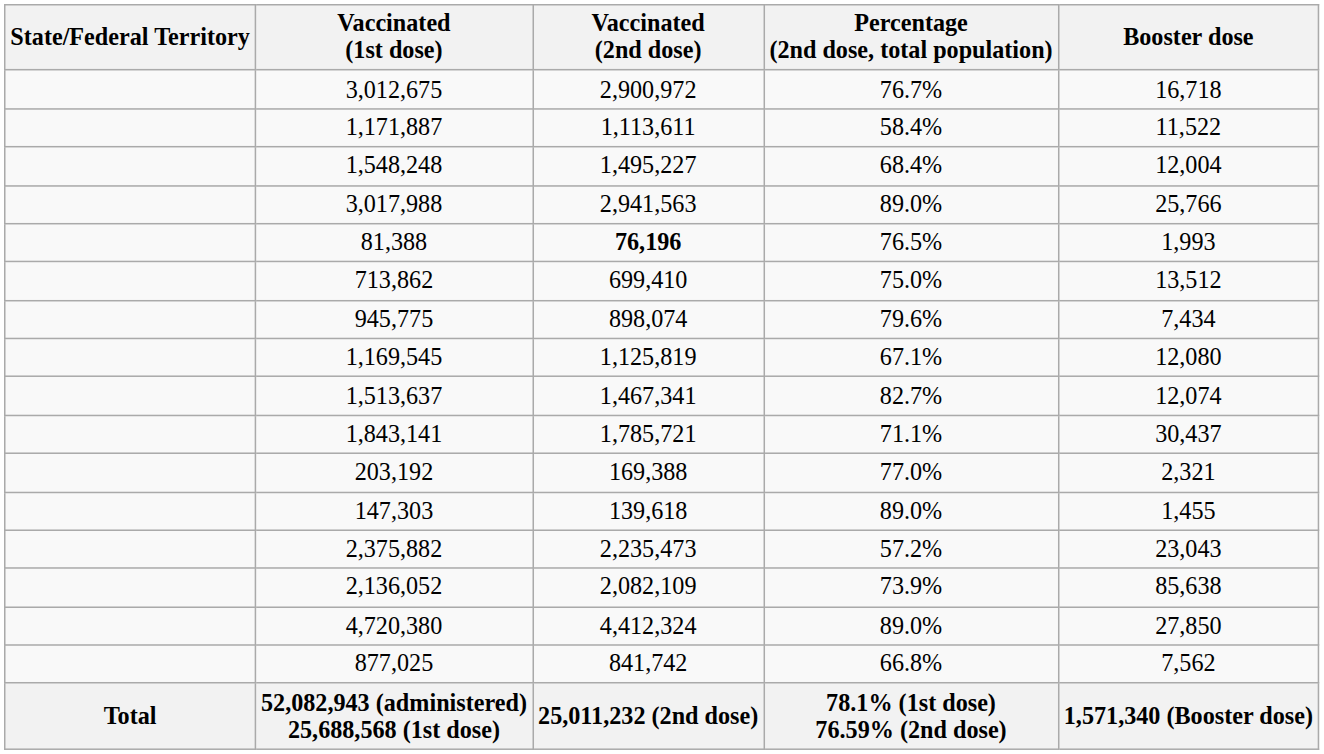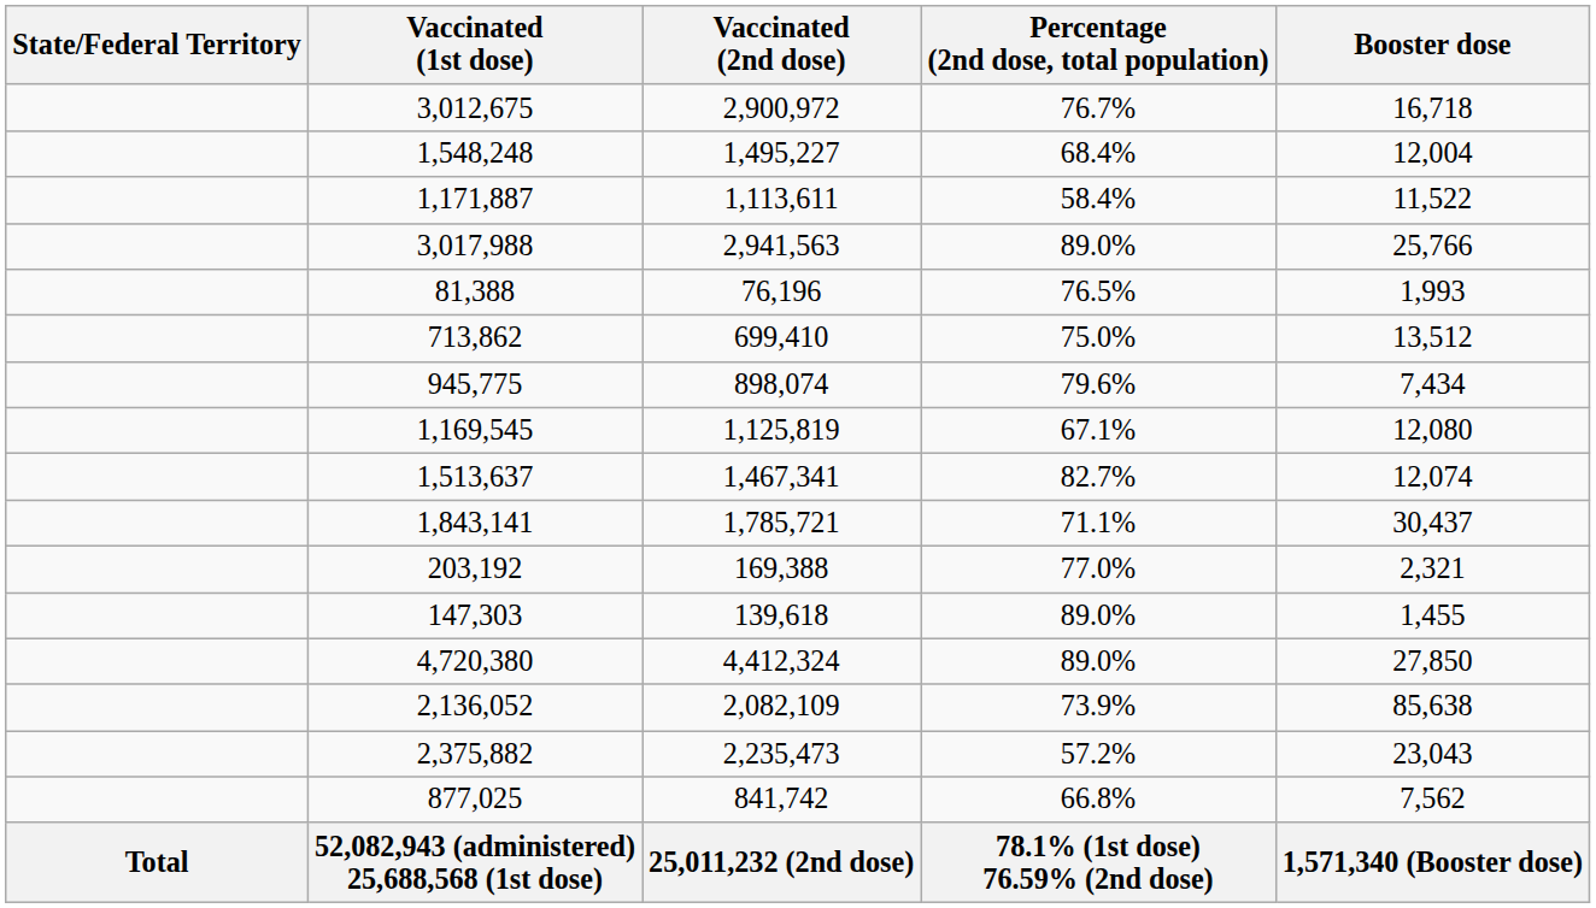 <table class="wikitable sortable" style="text-align: center">
 <tr>
 <th>State/Federal Territory</th>
 <th>Vaccinated<br>(1st dose)</th>
 <th>Vaccinated<br>(2nd dose)</th>
 <th>Percentage<br>(2nd dose, total population)</th>
 <th>Booster dose</th>
 </tr>
 <tr>
 <td></td>
 <td>3,012,675</td>
 <td>2,900,972</td>
 <td>76.7%</td>
 <td>16,718</td>
 </tr>
 <tr>
 <td></td>
+<td>1,548,248</td>
+<td>1,495,227</td>
+<td>68.4%</td>
+<td>12,004</td>
+</tr>
+<tr>
+<td></td>
 <td>1,171,887</td>
 <td>1,113,611</td>
 <td>58.4%</td>
 <td>11,522</td>
-</tr>
-<tr>
-<td></td>
-<td>1,548,248</td>
-<td>1,495,227</td>
-<td>68.4%</td>
-<td>12,004</td>
 </tr>
 <tr>
 <td></td>
 <td>3,017,988</td>
 <td>2,941,563</td>
 <td>89.0%</td>
 <td>25,766</td>
 </tr>
 <tr>
 <td></td>
 <td>81,388</td>
-<td><strong>76,196</strong></td>
+<td>76,196</td>
 <td>76.5%</td>
 <td>1,993</td>
 </tr>
 <tr>
 <td></td>
 <td>713,862</td>
 <td>699,410</td>
 <td>75.0%</td>
 <td>13,512</td>
 </tr>
 <tr>
 <td></td>
 <td>945,775</td>
 <td>898,074</td>
 <td>79.6%</td>
 <td>7,434</td>
 </tr>
 <tr>
 <td></td>
 <td>1,169,545</td>
 <td>1,125,819</td>
 <td>67.1%</td>
 <td>12,080</td>
 </tr>
 <tr>
 <td></td>
 <td>1,513,637</td>
 <td>1,467,341</td>
 <td>82.7%</td>
 <td>12,074</td>
 </tr>
 <tr>
 <td></td>
 <td>1,843,141</td>
 <td>1,785,721</td>
 <td>71.1%</td>
 <td>30,437</td>
 </tr>
 <tr>
 <td></td>
 <td>203,192</td>
 <td>169,388</td>
 <td>77.0%</td>
 <td>2,321</td>
 </tr>
 <tr>
 <td></td>
 <td>147,303</td>
 <td>139,618</td>
 <td>89.0%</td>
 <td>1,455</td>
 </tr>
 <tr>
 <td></td>
-<td>2,375,882</td>
-<td>2,235,473</td>
-<td>57.2%</td>
-<td>23,043</td>
+<td>4,720,380</td>
+<td>4,412,324</td>
+<td>89.0%</td>
+<td>27,850</td>
 </tr>
 <tr>
 <td></td>
 <td>2,136,052</td>
 <td>2,082,109</td>
 <td>73.9%</td>
 <td>85,638</td>
 </tr>
 <tr>
 <td></td>
-<td>4,720,380</td>
-<td>4,412,324</td>
-<td>89.0%</td>
-<td>27,850</td>
+<td>2,375,882</td>
+<td>2,235,473</td>
+<td>57.2%</td>
+<td>23,043</td>
 </tr>
 <tr>
 <td></td>
 <td>877,025</td>
 <td>841,742</td>
 <td>66.8%</td>
 <td>7,562</td>
 </tr>
 <tr>
 <th>Total</th>
 <th>52,082,943 (administered)<br>25,688,568 (1st dose)</th>
 <th>25,011,232 (2nd dose)</th>
 <th>78.1% (1st dose)<br>76.59% (2nd dose)</th>
 <th>1,571,340 (Booster dose)</th>
 </tr>
 </table>
